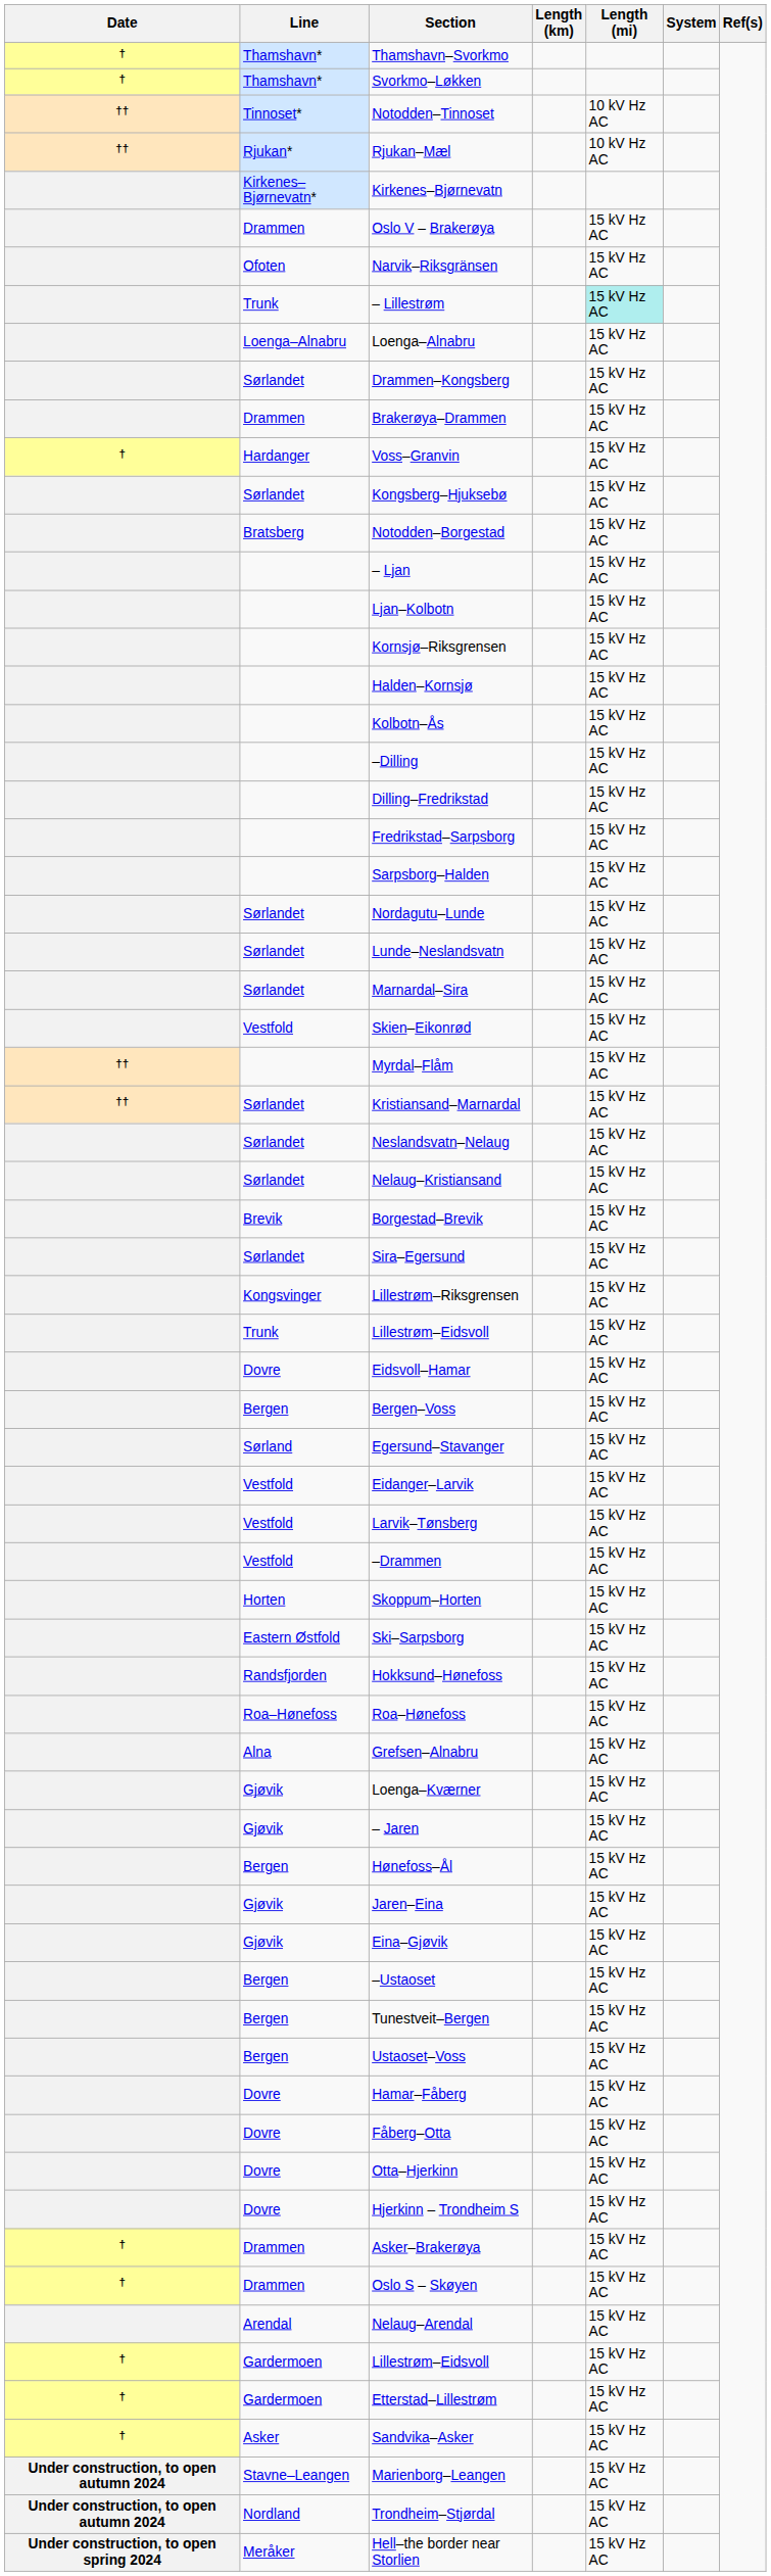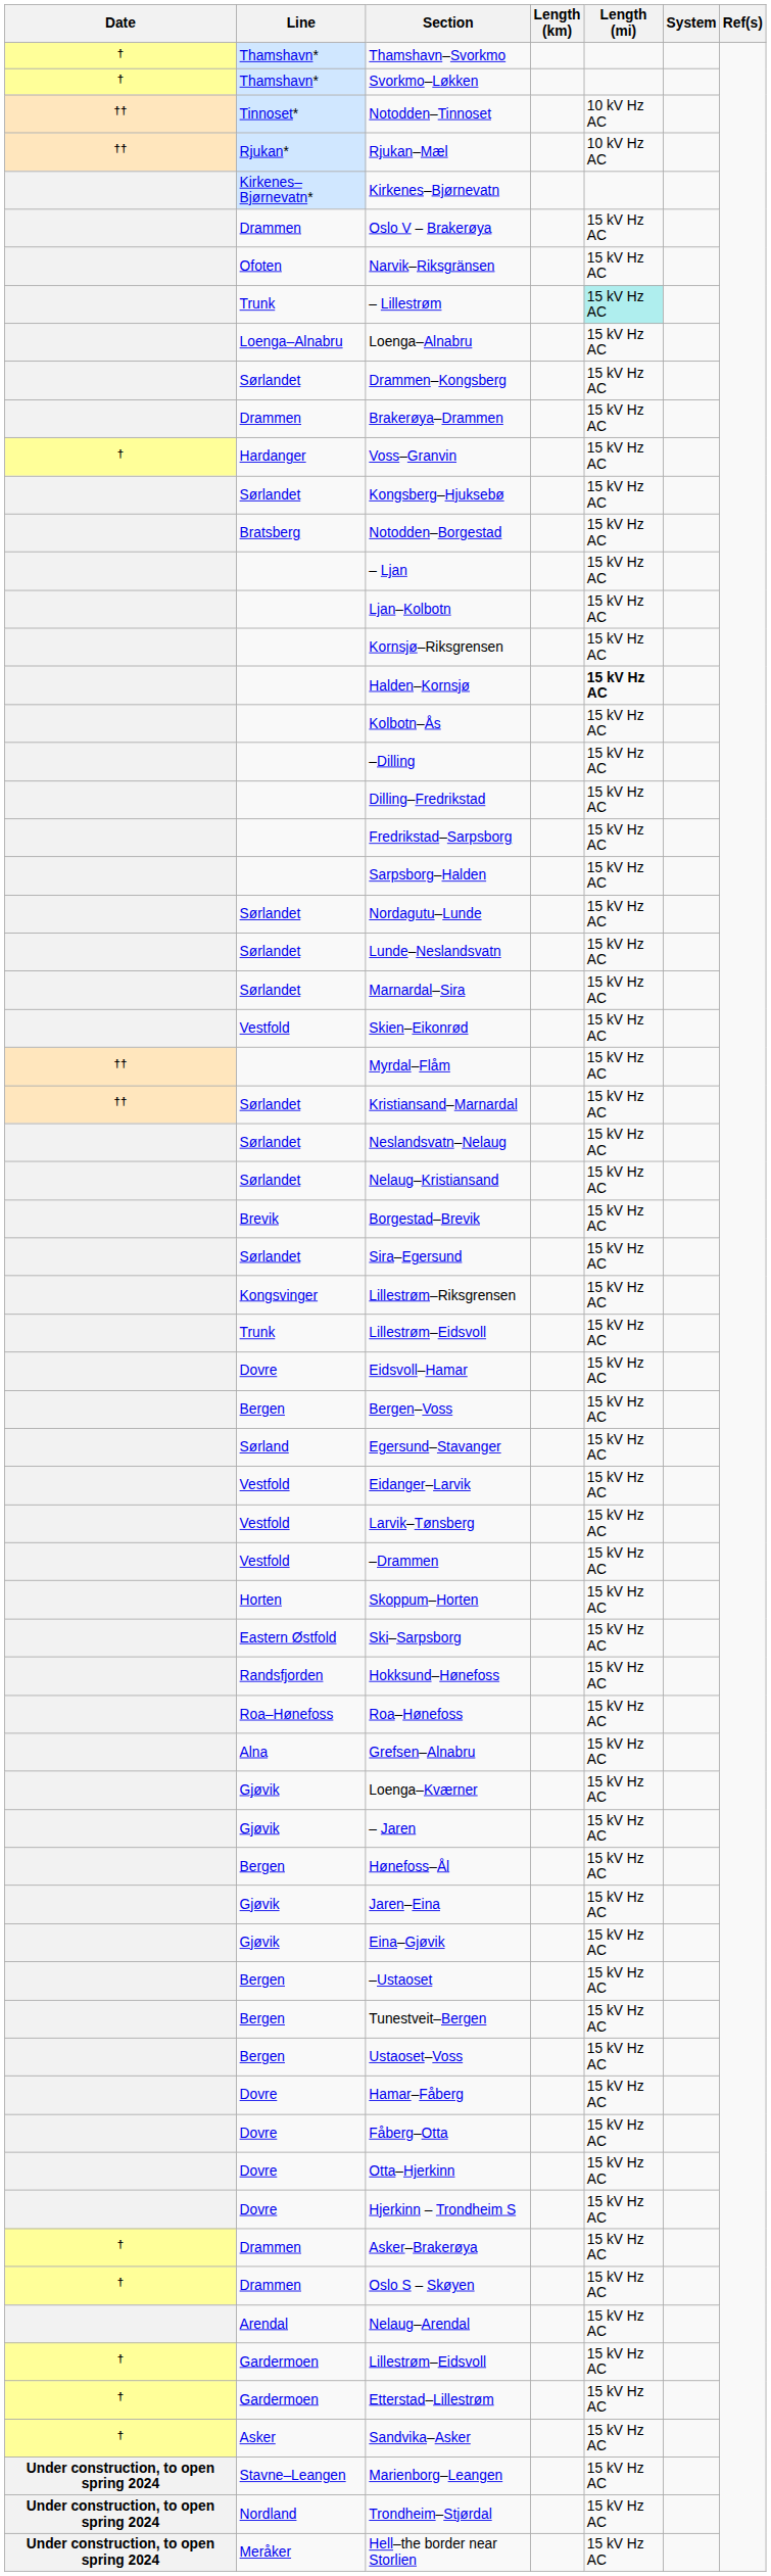 <table class="wikitable plainrowheaders sortable">
 <tr>
 <th>Date</th>
 <th>Line</th>
 <th>Section</th>
 <th>Length<br>(km)</th>
 <th>Length<br>(mi)</th>
 <th>System</th>
 <th class="unsortable">Ref(s)</th>
 </tr>
 <tr>
 <th scope=row style="background-color:#FFFF99"><sup>†</sup></th>
 <td style="background-color:#D0E7FF"><a href='#'>Thamshavn</a>*</td>
 <td><a href='#'>Thamshavn</a>–<a href='#'>Svorkmo</a></td>
 <td></td>
 <td></td>
 <td align=center></td>
 </tr>
 <tr>
 <th scope=row style="background-color:#FFFF99"><sup>†</sup></th>
 <td style="background-color:#D0E7FF"><a href='#'>Thamshavn</a>*</td>
 <td><a href='#'>Svorkmo</a>–<a href='#'>Løkken</a></td>
 <td></td>
 <td></td>
 <td align=center></td>
 </tr>
 <tr>
 <th scope=row style="background-color:#FFE6BD"><sup>††</sup></th>
 <td style="background-color:#D0E7FF"><a href='#'>Tinnoset</a>*</td>
 <td><a href='#'>Notodden</a>–<a href='#'>Tinnoset</a></td>
 <td></td>
 <td>10 kV  Hz AC</td>
 <td align=center></td>
 </tr>
 <tr>
 <th scope=row style="background-color:#FFE6BD"><sup>††</sup></th>
 <td style="background-color:#D0E7FF"><a href='#'>Rjukan</a>*</td>
 <td><a href='#'>Rjukan</a>–<a href='#'>Mæl</a></td>
 <td></td>
 <td>10 kV  Hz AC</td>
 <td align=center></td>
 </tr>
 <tr>
 <th scope=row></th>
 <td style="background-color:#D0E7FF"><a href='#'>Kirkenes–Bjørnevatn</a>*</td>
 <td><a href='#'>Kirkenes</a>–<a href='#'>Bjørnevatn</a></td>
 <td></td>
 <td></td>
 <td align=center></td>
 </tr>
 <tr>
 <th scope=row></th>
 <td><a href='#'>Drammen</a></td>
 <td><a href='#'>Oslo V</a> – <a href='#'>Brakerøya</a></td>
 <td></td>
 <td>15 kV  Hz AC</td>
 <td align=center></td>
 </tr>
 <tr>
 <th scope=row></th>
 <td><a href='#'>Ofoten</a></td>
 <td><a href='#'>Narvik</a>–<a href='#'>Riksgränsen</a></td>
 <td></td>
 <td>15 kV  Hz AC</td>
 <td align=center></td>
 </tr>
 <tr>
 <th scope=row></th>
 <td><a href='#'>Trunk</a></td>
 <td> – <a href='#'>Lillestrøm</a></td>
 <td></td>
 <td style="background: paleturquoise;">15 kV  Hz AC</td>
 <td align=center></td>
 </tr>
 <tr>
 <th scope=row></th>
 <td><a href='#'>Loenga–Alnabru</a></td>
 <td>Loenga–<a href='#'>Alnabru</a></td>
 <td></td>
 <td>15 kV  Hz AC</td>
 <td align=center></td>
 </tr>
 <tr>
 <th scope=row></th>
 <td><a href='#'>Sørlandet</a></td>
 <td><a href='#'>Drammen</a>–<a href='#'>Kongsberg</a></td>
 <td></td>
 <td>15 kV  Hz AC</td>
 <td align=center></td>
 </tr>
 <tr>
 <th scope=row></th>
 <td><a href='#'>Drammen</a></td>
 <td><a href='#'>Brakerøya</a>–<a href='#'>Drammen</a></td>
 <td></td>
 <td>15 kV  Hz AC</td>
 <td align=center></td>
 </tr>
 <tr>
 <th scope=row style="background-color:#FFFF99"><sup>†</sup></th>
 <td><a href='#'>Hardanger</a></td>
 <td><a href='#'>Voss</a>–<a href='#'>Granvin</a></td>
 <td></td>
 <td>15 kV  Hz AC</td>
 <td align=center></td>
 </tr>
 <tr>
 <th scope=row></th>
 <td><a href='#'>Sørlandet</a></td>
 <td><a href='#'>Kongsberg</a>–<a href='#'>Hjuksebø</a></td>
 <td></td>
 <td>15 kV  Hz AC</td>
 <td align=center></td>
 </tr>
 <tr>
 <th scope=row></th>
 <td><a href='#'>Bratsberg</a></td>
 <td><a href='#'>Notodden</a>–<a href='#'>Borgestad</a></td>
 <td></td>
 <td>15 kV  Hz AC</td>
 <td align=center></td>
 </tr>
 <tr>
 <th scope=row></th>
 <td></td>
 <td> – <a href='#'>Ljan</a></td>
 <td></td>
 <td>15 kV  Hz AC</td>
 <td align=center></td>
 </tr>
 <tr>
 <th scope=row></th>
 <td></td>
 <td><a href='#'>Ljan</a>–<a href='#'>Kolbotn</a></td>
 <td></td>
 <td>15 kV  Hz AC</td>
 <td align=center></td>
 </tr>
 <tr>
 <th scope=row></th>
 <td></td>
 <td><a href='#'>Kornsjø</a>–Riksgrensen</td>
 <td></td>
 <td>15 kV  Hz AC</td>
 <td align=center></td>
 </tr>
 <tr>
 <th scope=row></th>
 <td></td>
 <td><a href='#'>Halden</a>–<a href='#'>Kornsjø</a></td>
 <td></td>
-<td>15 kV  Hz AC</td>
+<td><strong>15 kV  Hz AC</strong></td>
 <td align=center></td>
 </tr>
 <tr>
 <th scope=row></th>
 <td></td>
 <td><a href='#'>Kolbotn</a>–<a href='#'>Ås</a></td>
 <td></td>
 <td>15 kV  Hz AC</td>
 <td align=center></td>
 </tr>
 <tr>
 <th scope=row></th>
 <td></td>
 <td>–<a href='#'>Dilling</a></td>
 <td></td>
 <td>15 kV  Hz AC</td>
 <td align=center></td>
 </tr>
 <tr>
 <th scope=row></th>
 <td></td>
 <td><a href='#'>Dilling</a>–<a href='#'>Fredrikstad</a></td>
 <td></td>
 <td>15 kV  Hz AC</td>
 <td align=center></td>
 </tr>
 <tr>
 <th scope=row></th>
 <td></td>
 <td><a href='#'>Fredrikstad</a>–<a href='#'>Sarpsborg</a></td>
 <td></td>
 <td>15 kV  Hz AC</td>
 <td align=center></td>
 </tr>
 <tr>
 <th scope=row></th>
 <td></td>
 <td><a href='#'>Sarpsborg</a>–<a href='#'>Halden</a></td>
 <td></td>
 <td>15 kV  Hz AC</td>
 <td align=center></td>
 </tr>
 <tr>
 <th scope=row></th>
 <td><a href='#'>Sørlandet</a></td>
 <td><a href='#'>Nordagutu</a>–<a href='#'>Lunde</a></td>
 <td></td>
 <td>15 kV  Hz AC</td>
 <td align=center></td>
 </tr>
 <tr>
 <th scope=row></th>
 <td><a href='#'>Sørlandet</a></td>
 <td><a href='#'>Lunde</a>–<a href='#'>Neslandsvatn</a></td>
 <td></td>
 <td>15 kV  Hz AC</td>
 <td align=center></td>
 </tr>
 <tr>
 <th scope=row></th>
 <td><a href='#'>Sørlandet</a></td>
 <td><a href='#'>Marnardal</a>–<a href='#'>Sira</a></td>
 <td></td>
 <td>15 kV  Hz AC</td>
 <td align=center></td>
 </tr>
 <tr>
 <th scope=row></th>
 <td><a href='#'>Vestfold</a></td>
 <td><a href='#'>Skien</a>–<a href='#'>Eikonrød</a></td>
 <td></td>
 <td>15 kV  Hz AC</td>
 <td align=center></td>
 </tr>
 <tr>
 <th scope=row style="background-color:#FFE6BD"><sup>††</sup></th>
 <td></td>
 <td><a href='#'>Myrdal</a>–<a href='#'>Flåm</a></td>
 <td></td>
 <td>15 kV  Hz AC</td>
 <td align=center></td>
 </tr>
 <tr>
 <th scope=row style="background-color:#FFE6BD"><sup>††</sup></th>
 <td><a href='#'>Sørlandet</a></td>
 <td><a href='#'>Kristiansand</a>–<a href='#'>Marnardal</a></td>
 <td></td>
 <td>15 kV  Hz AC</td>
 <td align=center></td>
 </tr>
 <tr>
 <th scope=row></th>
 <td><a href='#'>Sørlandet</a></td>
 <td><a href='#'>Neslandsvatn</a>–<a href='#'>Nelaug</a></td>
 <td></td>
 <td>15 kV  Hz AC</td>
 <td align=center></td>
 </tr>
 <tr>
 <th scope=row></th>
 <td><a href='#'>Sørlandet</a></td>
 <td><a href='#'>Nelaug</a>–<a href='#'>Kristiansand</a></td>
 <td></td>
 <td>15 kV  Hz AC</td>
 <td align=center></td>
 </tr>
 <tr>
 <th scope=row></th>
 <td><a href='#'>Brevik</a></td>
 <td><a href='#'>Borgestad</a>–<a href='#'>Brevik</a></td>
 <td></td>
 <td>15 kV  Hz AC</td>
 <td align=center></td>
 </tr>
 <tr>
 <th scope=row></th>
 <td><a href='#'>Sørlandet</a></td>
 <td><a href='#'>Sira</a>–<a href='#'>Egersund</a></td>
 <td></td>
 <td>15 kV  Hz AC</td>
 <td align=center></td>
 </tr>
 <tr>
 <th scope=row></th>
 <td><a href='#'>Kongsvinger</a></td>
 <td><a href='#'>Lillestrøm</a>–Riksgrensen</td>
 <td></td>
 <td>15 kV  Hz AC</td>
 <td align=center></td>
 </tr>
 <tr>
 <th scope=row></th>
 <td><a href='#'>Trunk</a></td>
 <td><a href='#'>Lillestrøm</a>–<a href='#'>Eidsvoll</a></td>
 <td></td>
 <td>15 kV  Hz AC</td>
 <td align=center></td>
 </tr>
 <tr>
 <th scope=row></th>
 <td><a href='#'>Dovre</a></td>
 <td><a href='#'>Eidsvoll</a>–<a href='#'>Hamar</a></td>
 <td></td>
 <td>15 kV  Hz AC</td>
 <td align=center></td>
 </tr>
 <tr>
 <th scope=row></th>
 <td><a href='#'>Bergen</a></td>
 <td><a href='#'>Bergen</a>–<a href='#'>Voss</a></td>
 <td></td>
 <td>15 kV  Hz AC</td>
 <td align=center></td>
 </tr>
 <tr>
 <th scope=row></th>
 <td><a href='#'>Sørland</a></td>
 <td><a href='#'>Egersund</a>–<a href='#'>Stavanger</a></td>
 <td></td>
 <td>15 kV  Hz AC</td>
 <td align=center></td>
 </tr>
 <tr>
 <th scope=row></th>
 <td><a href='#'>Vestfold</a></td>
 <td><a href='#'>Eidanger</a>–<a href='#'>Larvik</a></td>
 <td></td>
 <td>15 kV  Hz AC</td>
 <td align=center></td>
 </tr>
 <tr>
 <th scope=row></th>
 <td><a href='#'>Vestfold</a></td>
 <td><a href='#'>Larvik</a>–<a href='#'>Tønsberg</a></td>
 <td></td>
 <td>15 kV  Hz AC</td>
 <td align=center></td>
 </tr>
 <tr>
 <th scope=row></th>
 <td><a href='#'>Vestfold</a></td>
 <td>–<a href='#'>Drammen</a></td>
 <td></td>
 <td>15 kV  Hz AC</td>
 <td align=center></td>
 </tr>
 <tr>
 <th scope=row></th>
 <td><a href='#'>Horten</a></td>
 <td><a href='#'>Skoppum</a>–<a href='#'>Horten</a></td>
 <td></td>
 <td>15 kV  Hz AC</td>
 <td align=center></td>
 </tr>
 <tr>
 <th scope=row></th>
 <td><a href='#'>Eastern Østfold</a></td>
 <td><a href='#'>Ski</a>–<a href='#'>Sarpsborg</a></td>
 <td></td>
 <td>15 kV  Hz AC</td>
 <td align=center></td>
 </tr>
 <tr>
 <th scope=row></th>
 <td><a href='#'>Randsfjorden</a></td>
 <td><a href='#'>Hokksund</a>–<a href='#'>Hønefoss</a></td>
 <td></td>
 <td>15 kV  Hz AC</td>
 <td align=center></td>
 </tr>
 <tr>
 <th scope=row></th>
 <td><a href='#'>Roa–Hønefoss</a></td>
 <td><a href='#'>Roa</a>–<a href='#'>Hønefoss</a></td>
 <td></td>
 <td>15 kV  Hz AC</td>
 <td align=center></td>
 </tr>
 <tr>
 <th scope=row></th>
 <td><a href='#'>Alna</a></td>
 <td><a href='#'>Grefsen</a>–<a href='#'>Alnabru</a></td>
 <td></td>
 <td>15 kV  Hz AC</td>
 <td align=center></td>
 </tr>
 <tr>
 <th scope=row></th>
 <td><a href='#'>Gjøvik</a></td>
 <td>Loenga–<a href='#'>Kværner</a></td>
 <td></td>
 <td>15 kV  Hz AC</td>
 <td align=center></td>
 </tr>
 <tr>
 <th scope=row></th>
 <td><a href='#'>Gjøvik</a></td>
 <td> – <a href='#'>Jaren</a></td>
 <td></td>
 <td>15 kV  Hz AC</td>
 <td align=center></td>
 </tr>
 <tr>
 <th scope=row></th>
 <td><a href='#'>Bergen</a></td>
 <td><a href='#'>Hønefoss</a>–<a href='#'>Ål</a></td>
 <td></td>
 <td>15 kV  Hz AC</td>
 <td align=center></td>
 </tr>
 <tr>
 <th scope=row></th>
 <td><a href='#'>Gjøvik</a></td>
 <td><a href='#'>Jaren</a>–<a href='#'>Eina</a></td>
 <td></td>
 <td>15 kV  Hz AC</td>
 <td align=center></td>
 </tr>
 <tr>
 <th scope=row></th>
 <td><a href='#'>Gjøvik</a></td>
 <td><a href='#'>Eina</a>–<a href='#'>Gjøvik</a></td>
 <td></td>
 <td>15 kV  Hz AC</td>
 <td align=center></td>
 </tr>
 <tr>
 <th scope=row></th>
 <td><a href='#'>Bergen</a></td>
 <td>–<a href='#'>Ustaoset</a></td>
 <td></td>
 <td>15 kV  Hz AC</td>
 <td align=center></td>
 </tr>
 <tr>
 <th scope=row></th>
 <td><a href='#'>Bergen</a></td>
 <td>Tunestveit–<a href='#'>Bergen</a></td>
 <td></td>
 <td>15 kV  Hz AC</td>
 <td align=center></td>
 </tr>
 <tr>
 <th scope=row></th>
 <td><a href='#'>Bergen</a></td>
 <td><a href='#'>Ustaoset</a>–<a href='#'>Voss</a></td>
 <td></td>
 <td>15 kV  Hz AC</td>
 <td align=center></td>
 </tr>
 <tr>
 <th scope=row></th>
 <td><a href='#'>Dovre</a></td>
 <td><a href='#'>Hamar</a>–<a href='#'>Fåberg</a></td>
 <td></td>
 <td>15 kV  Hz AC</td>
 <td align=center></td>
 </tr>
 <tr>
 <th scope=row></th>
 <td><a href='#'>Dovre</a></td>
 <td><a href='#'>Fåberg</a>–<a href='#'>Otta</a></td>
 <td></td>
 <td>15 kV  Hz AC</td>
 <td align=center></td>
 </tr>
 <tr>
 <th scope=row></th>
 <td><a href='#'>Dovre</a></td>
 <td><a href='#'>Otta</a>–<a href='#'>Hjerkinn</a></td>
 <td></td>
 <td>15 kV  Hz AC</td>
 <td align=center></td>
 </tr>
 <tr>
 <th scope=row></th>
 <td><a href='#'>Dovre</a></td>
 <td><a href='#'>Hjerkinn</a> – <a href='#'>Trondheim S</a></td>
 <td></td>
 <td>15 kV  Hz AC</td>
 <td align=center></td>
 </tr>
 <tr>
 <th scope=row style="background-color:#FFFF99"><sup>†</sup></th>
 <td><a href='#'>Drammen</a></td>
 <td><a href='#'>Asker</a>–<a href='#'>Brakerøya</a></td>
 <td></td>
 <td>15 kV  Hz AC</td>
 <td align=center></td>
 </tr>
 <tr>
 <th scope=row style="background-color:#FFFF99"><sup>†</sup></th>
 <td><a href='#'>Drammen</a></td>
 <td><a href='#'>Oslo S</a> – <a href='#'>Skøyen</a></td>
 <td></td>
 <td>15 kV  Hz AC</td>
 <td align=center></td>
 </tr>
 <tr>
 <th scope=row></th>
 <td><a href='#'>Arendal</a></td>
 <td><a href='#'>Nelaug</a>–<a href='#'>Arendal</a></td>
 <td></td>
 <td>15 kV  Hz AC</td>
 <td align=center></td>
 </tr>
 <tr>
 <th scope=row style="background-color:#FFFF99"><sup>†</sup></th>
 <td><a href='#'>Gardermoen</a></td>
 <td><a href='#'>Lillestrøm</a>–<a href='#'>Eidsvoll</a></td>
 <td></td>
 <td>15 kV  Hz AC</td>
 <td align=center></td>
 </tr>
 <tr>
 <th scope=row style="background-color:#FFFF99"><sup>†</sup></th>
 <td><a href='#'>Gardermoen</a></td>
 <td><a href='#'>Etterstad</a>–<a href='#'>Lillestrøm</a></td>
 <td></td>
 <td>15 kV  Hz AC</td>
 <td align=center></td>
 </tr>
 <tr>
 <th scope=row style="background-color:#FFFF99"><sup>†</sup></th>
 <td><a href='#'>Asker</a></td>
 <td><a href='#'>Sandvika</a>–<a href='#'>Asker</a></td>
 <td></td>
 <td>15 kV  Hz AC</td>
 <td align=center></td>
 </tr>
 <tr>
-<th scope=row>Under construction, to open autumn 2024</th>
+<th scope=row>Under construction, to open spring 2024</th>
 <td><a href='#'>Stavne–Leangen</a></td>
 <td><a href='#'>Marienborg</a>–<a href='#'>Leangen</a></td>
 <td></td>
 <td>15 kV  Hz AC</td>
 <td align=center></td>
 </tr>
 <tr>
-<th scope=row>Under construction, to open autumn 2024</th>
+<th scope=row>Under construction, to open spring 2024</th>
 <td><a href='#'>Nordland</a></td>
 <td><a href='#'>Trondheim</a>–<a href='#'>Stjørdal</a></td>
 <td></td>
 <td>15 kV  Hz AC</td>
 <td align=center></td>
 </tr>
 <tr>
 <th scope=row>Under construction, to open spring 2024</th>
 <td><a href='#'>Meråker</a></td>
 <td><a href='#'>Hell</a>–the border near <a href='#'>Storlien</a></td>
 <td></td>
 <td>15 kV  Hz AC</td>
 <td align=center></td>
 </tr>
 </table>
